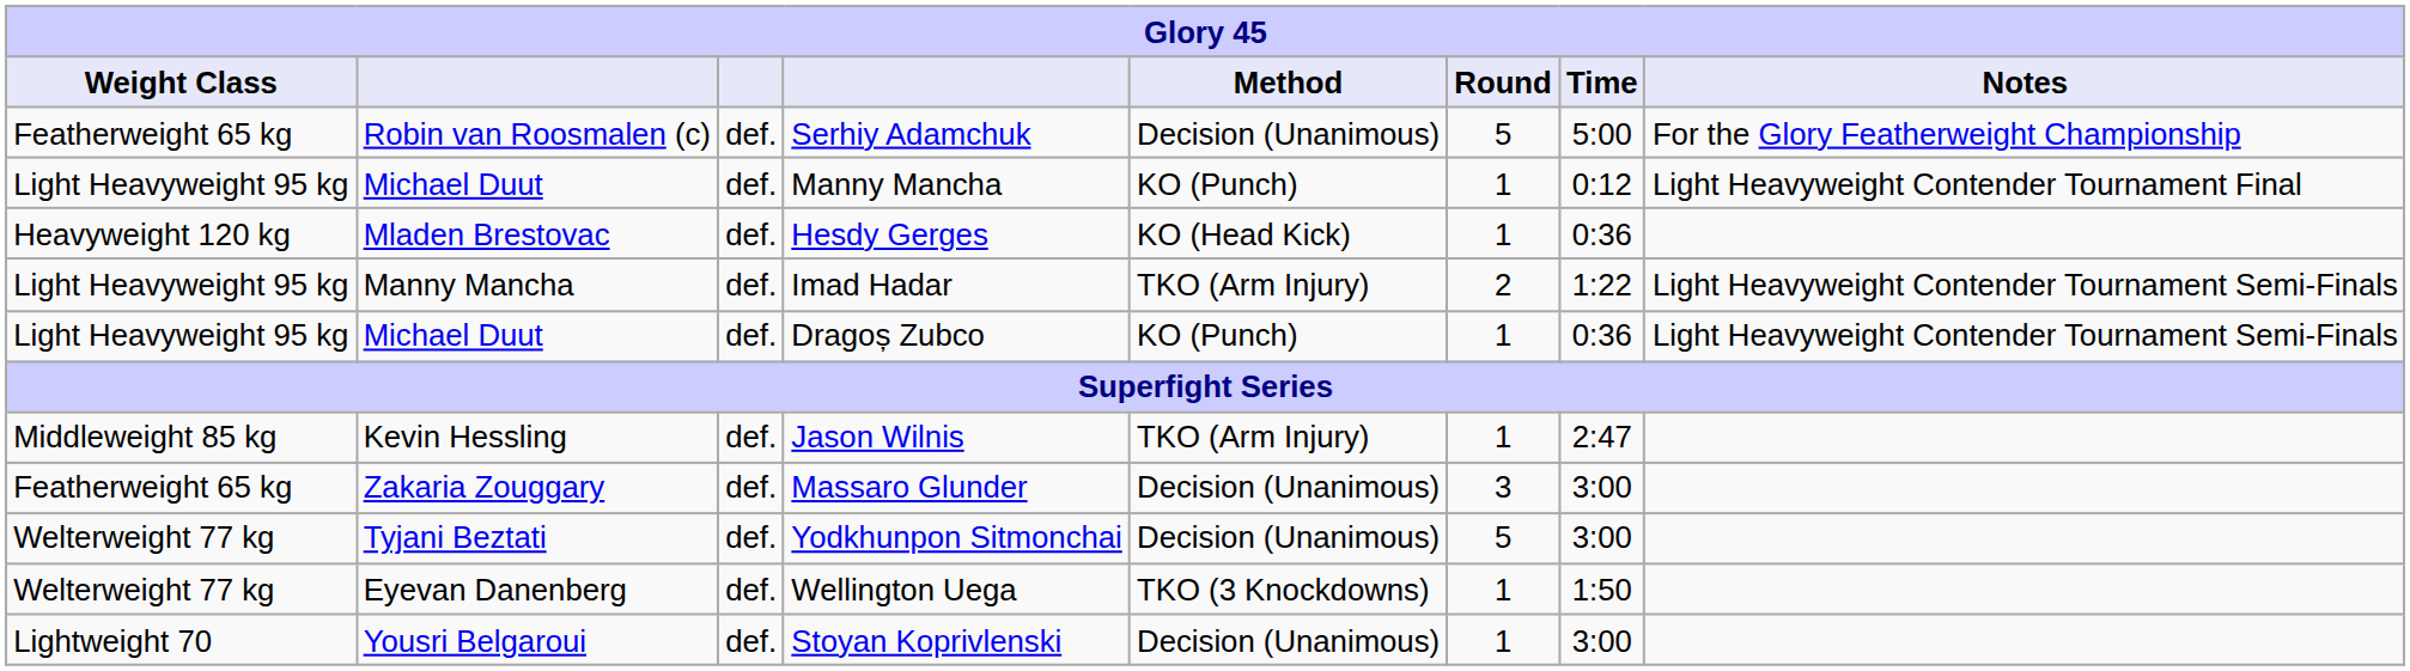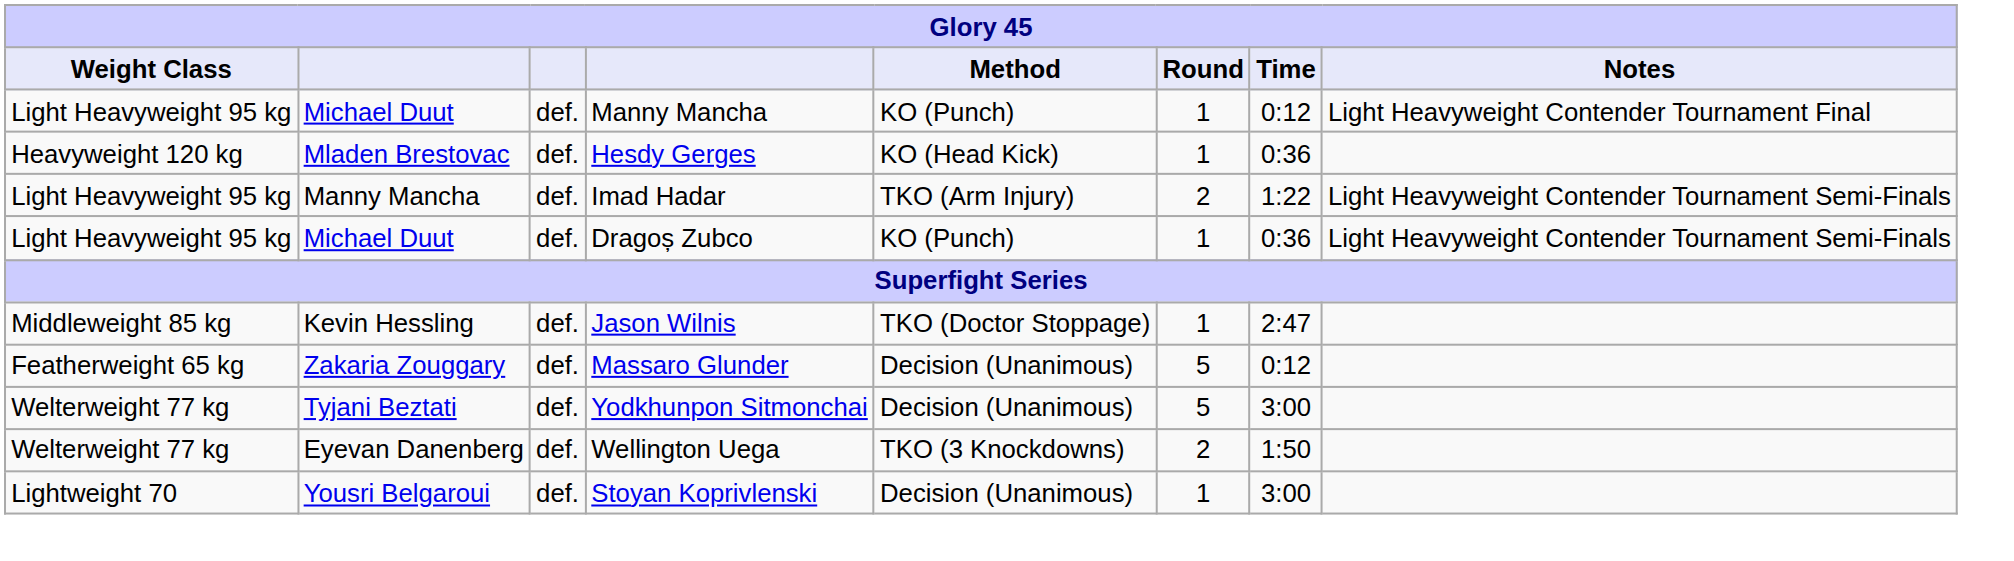 <table class="wikitable" style="font-size: 80%;">
 <tr>
 <th colspan="8" style="background-color: #ccf; color: #000080; text-align: center;"><strong>Glory 45</strong></th>
 </tr>
 <tr>
 <th colspan="1" style="background-color: #E6E8FA; color: #000000; text-align: center;">Weight Class</th>
 <th colspan="1" style="background-color: #E6E8FA; color: #000000; text-align: center;"></th>
 <th colspan="1" style="background-color: #E6E8FA; color: #000000; text-align: center;"></th>
 <th colspan="1" style="background-color: #E6E8FA; color: #000000; text-align: center;"></th>
 <th colspan="1" style="background-color: #E6E8FA; color: #000000; text-align: center;">Method</th>
 <th colspan="1" style="background-color: #E6E8FA; color: #000000; text-align: center;">Round</th>
 <th colspan="1" style="background-color: #E6E8FA; color: #000000; text-align: center;">Time</th>
 <th colspan="1" style="background-color: #E6E8FA; color: #000000; text-align: center;">Notes</th>
-</tr>
-<tr>
-<td>Featherweight 65 kg</td>
-<td> <a href='#'>Robin van Roosmalen</a> (c)</td>
-<td align=center>def.</td>
-<td> <a href='#'>Serhiy Adamchuk</a></td>
-<td>Decision (Unanimous)</td>
-<td align=center>5</td>
-<td align=center>5:00</td>
-<td>For the <a href='#'>Glory Featherweight Championship</a></td>
 </tr>
 <tr>
 <td>Light Heavyweight 95 kg</td>
 <td> <a href='#'>Michael Duut</a></td>
 <td align=center>def.</td>
 <td> Manny Mancha</td>
 <td>KO (Punch)</td>
 <td align=center>1</td>
 <td align=center>0:12</td>
 <td>Light Heavyweight Contender Tournament Final</td>
 </tr>
 <tr>
 <td>Heavyweight 120 kg</td>
 <td> <a href='#'>Mladen Brestovac</a></td>
 <td align=center>def.</td>
 <td> <a href='#'>Hesdy Gerges</a></td>
 <td>KO (Head Kick)</td>
 <td align=center>1</td>
 <td align=center>0:36</td>
 <td></td>
 </tr>
 <tr>
 <td>Light Heavyweight 95 kg</td>
 <td> Manny Mancha</td>
 <td align=center>def.</td>
 <td> Imad Hadar</td>
 <td>TKO (Arm Injury)</td>
 <td align=center>2</td>
 <td align=center>1:22</td>
 <td>Light Heavyweight Contender Tournament Semi-Finals</td>
 </tr>
 <tr>
 <td>Light Heavyweight 95 kg</td>
 <td> <a href='#'>Michael Duut</a></td>
 <td align=center>def.</td>
 <td> Dragoș Zubco</td>
 <td>KO (Punch)</td>
 <td align=center>1</td>
 <td align=center>0:36</td>
 <td>Light Heavyweight Contender Tournament Semi-Finals</td>
 </tr>
 <tr>
 <th colspan="8" style="background-color: #ccf; color: #000080; text-align: center;"><strong>Superfight Series</strong></th>
 </tr>
 <tr>
 <td>Middleweight 85 kg</td>
 <td> Kevin Hessling</td>
 <td align=center>def.</td>
 <td> <a href='#'>Jason Wilnis</a></td>
-<td>TKO (Arm Injury)</td>
+<td>TKO (Doctor Stoppage)</td>
 <td align=center>1</td>
 <td align=center>2:47</td>
 <td></td>
 </tr>
 <tr>
 <td>Featherweight 65 kg</td>
 <td> <a href='#'>Zakaria Zouggary</a></td>
 <td align=center>def.</td>
 <td> <a href='#'>Massaro Glunder</a></td>
 <td>Decision (Unanimous)</td>
-<td align=center>3</td>
-<td align=center>3:00</td>
+<td align=center>5</td>
+<td align=center>0:12</td>
 <td></td>
 </tr>
 <tr>
 <td>Welterweight 77 kg</td>
 <td> <a href='#'>Tyjani Beztati</a></td>
 <td align=center>def.</td>
 <td> <a href='#'>Yodkhunpon Sitmonchai</a></td>
 <td>Decision (Unanimous)</td>
 <td align=center>5</td>
 <td align=center>3:00</td>
 <td></td>
 </tr>
 <tr>
 <td>Welterweight 77 kg</td>
 <td> Eyevan Danenberg</td>
 <td align=center>def.</td>
 <td> Wellington Uega</td>
 <td>TKO (3 Knockdowns)</td>
-<td align=center>1</td>
+<td align=center>2</td>
 <td align=center>1:50</td>
 <td></td>
 </tr>
 <tr>
 <td>Lightweight 70 </td>
 <td> <a href='#'>Yousri Belgaroui</a></td>
 <td align=center>def.</td>
 <td> <a href='#'>Stoyan Koprivlenski</a></td>
 <td>Decision (Unanimous)</td>
 <td align=center>1</td>
 <td align=center>3:00</td>
 <td></td>
 </tr>
 </table>
